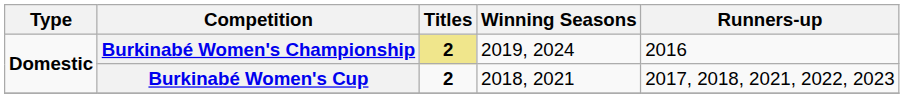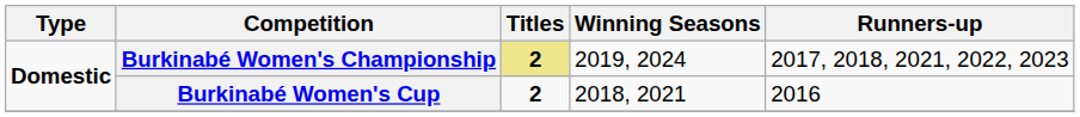 <table class="wikitable plainrowheaders" style="font-size:95%; text-align:center;">
 <tr>
 <th style="width:5">Type</th>
 <th style="width:5">Competition</th>
 <th style="width:5">Titles</th>
 <th style="width:5">Winning Seasons</th>
 <th style="width:5">Runners-up</th>
 </tr>
 <tr>
 <td rowspan="2"><strong>Domestic</strong></td>
 <th scope=col><a href='#'>Burkinabé Women's Championship</a></th>
 <td style="background: khaki;"><strong>2</strong></td>
 <td align="left">2019, 2024</td>
-<td align="left">2016</td>
+<td align="left">2017, 2018, 2021, 2022, 2023</td>
 </tr>
 <tr>
 <th scope=col><a href='#'>Burkinabé Women's Cup</a></th>
 <td><strong>2</strong></td>
 <td align="left">2018, 2021</td>
-<td align="left">2017, 2018, 2021, 2022, 2023</td>
+<td align="left">2016</td>
 </tr>
 <tr>
 </tr>
 </table>
